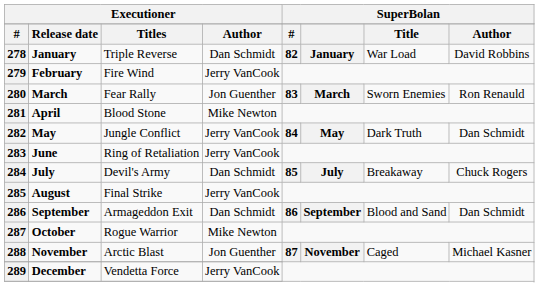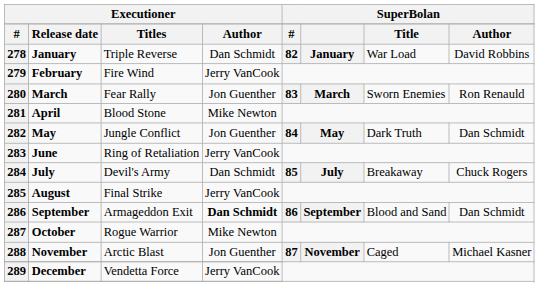 <table class="wikitable plainrowheaders sortable" style="margin-right: 0;">
 <tr>
 <th colspan="4" style="background: #;">Executioner</th>
 <th colspan="4" style="background: #;">SuperBolan</th>
 </tr>
 <tr>
 </tr>
 <tr>
 <th scope="col">#</th>
 <th scope="col">Release date</th>
 <th scope="col">Titles</th>
 <th scope="col">Author</th>
 <th scope="col">#</th>
 <th scope="col"></th>
 <th scope="col">Title</th>
 <th scope="col">Author</th>
 </tr>
 <tr>
 <th scope="row" style="text-align:center;"><strong>278</strong></th>
 <td><strong>January</strong></td>
 <td>Triple Reverse</td>
 <td style="text-align:center;">Dan Schmidt</td>
 <th scope="row" style="text-align:center;"><strong>82</strong></th>
 <th scope="row" style="text-align:center;"><strong>January</strong></th>
 <td>War Load</td>
 <td style="text-align:center;">David Robbins</td>
 </tr>
 <tr>
 <th scope="row" style="text-align:center;"><strong>279</strong></th>
 <td><strong>February</strong></td>
 <td>Fire Wind</td>
 <td style="text-align:center;">Jerry VanCook</td>
 </tr>
 <tr>
 <th scope="row" style="text-align:center;"><strong>280</strong></th>
 <td><strong>March</strong></td>
 <td>Fear Rally</td>
 <td style="text-align:center;">Jon Guenther</td>
 <th scope="row" style="text-align:center;"><strong>83</strong></th>
 <th scope="row" style="text-align:center;"><strong>March</strong></th>
 <td>Sworn Enemies</td>
 <td style="text-align:center;">Ron Renauld</td>
 </tr>
 <tr>
 <th scope="row" style="text-align:center;"><strong>281</strong></th>
 <td><strong>April</strong></td>
 <td>Blood Stone</td>
 <td style="text-align:center;">Mike Newton</td>
 </tr>
 <tr>
 <th scope="row" style="text-align:center;"><strong>282</strong></th>
 <td><strong>May</strong></td>
 <td>Jungle Conflict</td>
-<td style="text-align:center;">Jerry VanCook</td>
+<td style="text-align:center;">Jon Guenther</td>
 <th scope="row" style="text-align:center;"><strong>84</strong></th>
 <th scope="row" style="text-align:center;"><strong>May</strong></th>
 <td>Dark Truth</td>
 <td style="text-align:center;">Dan Schmidt</td>
 </tr>
 <tr>
 <th scope="row" style="text-align:center;"><strong>283</strong></th>
 <td><strong>June</strong></td>
 <td>Ring of Retaliation</td>
 <td style="text-align:center;">Jerry VanCook</td>
 </tr>
 <tr>
 <th scope="row" style="text-align:center;"><strong>284</strong></th>
 <td><strong>July</strong></td>
 <td>Devil's Army</td>
 <td style="text-align:center;">Dan Schmidt</td>
 <th scope="row" style="text-align:center;"><strong>85</strong></th>
 <th scope="row" style="text-align:center;"><strong>July</strong></th>
 <td>Breakaway</td>
 <td style="text-align:center;">Chuck Rogers</td>
 </tr>
 <tr>
 <th scope="row" style="text-align:center;"><strong>285</strong></th>
 <td><strong>August</strong></td>
 <td>Final Strike</td>
 <td style="text-align:center;">Jerry VanCook</td>
 </tr>
 <tr>
 <th scope="row" style="text-align:center;"><strong>286</strong></th>
 <td><strong>September</strong></td>
 <td>Armageddon Exit</td>
-<td style="text-align:center;">Dan Schmidt</td>
+<td style="text-align:center;"><strong>Dan Schmidt</strong></td>
 <th scope="row" style="text-align:center;"><strong>86</strong></th>
 <th scope="row" style="text-align:center;"><strong>September</strong></th>
 <td>Blood and Sand</td>
 <td style="text-align:center;">Dan Schmidt</td>
 </tr>
 <tr>
 <th scope="row" style="text-align:center;"><strong>287</strong></th>
 <td><strong>October</strong></td>
 <td>Rogue Warrior</td>
 <td style="text-align:center;">Mike Newton</td>
 </tr>
 <tr>
 <th scope="row" style="text-align:center;"><strong>288</strong></th>
 <td><strong>November</strong></td>
 <td>Arctic Blast</td>
 <td style="text-align:center;">Jon Guenther</td>
 <th scope="row" style="text-align:center;"><strong>87</strong></th>
 <th scope="row" style="text-align:center;"><strong>November</strong></th>
 <td>Caged</td>
 <td style="text-align:center;">Michael Kasner</td>
 </tr>
 <tr>
 </tr>
 <tr>
 <th scope="row" style="text-align:center;"><strong>289</strong></th>
 <td><strong>December</strong></td>
 <td>Vendetta Force</td>
 <td style="text-align:center;">Jerry VanCook</td>
 </tr>
 <tr>
 </tr>
 </table>
